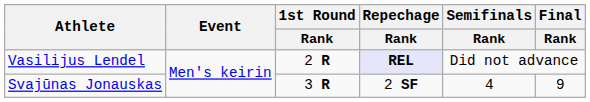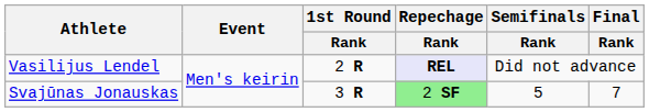 <table class="wikitable" style="font-size:90%">
 <tr>
 <th rowspan=2>Athlete</th>
 <th rowspan=2>Event</th>
 <th>1st Round</th>
 <th>Repechage</th>
 <th>Semifinals</th>
 <th>Final</th>
 </tr>
 <tr style="font-size:95%">
 <th>Rank</th>
 <th>Rank</th>
 <th>Rank</th>
 <th>Rank</th>
 </tr>
 <tr align=center>
 <td align=left><a href='#'>Vasilijus Lendel</a></td>
 <td align=left rowspan=2><a href='#'>Men's keirin</a></td>
 <td>2 <strong>R</strong></td>
 <td style="background: lavender;"><strong>REL</strong></td>
 <td colspan=2>Did not advance</td>
 </tr>
 <tr align=center>
 <td align=left><a href='#'>Svajūnas Jonauskas</a></td>
 <td>3 <strong>R</strong></td>
-<td>2 <strong>SF</strong></td>
-<td>4</td>
-<td>9</td>
+<td style="background: lightgreen;">2 <strong>SF</strong></td>
+<td>5</td>
+<td>7</td>
 </tr>
 </table>
